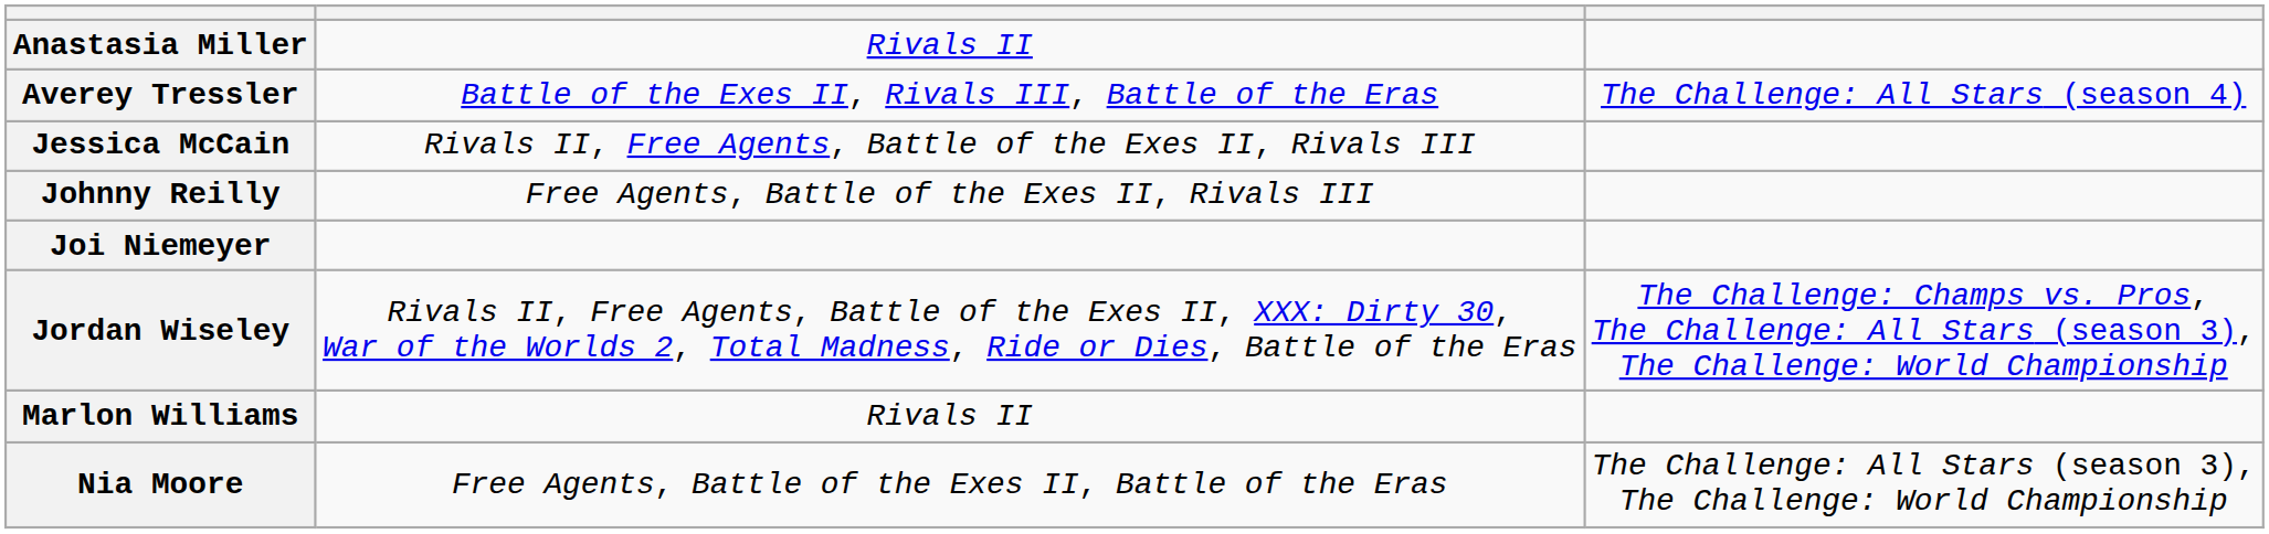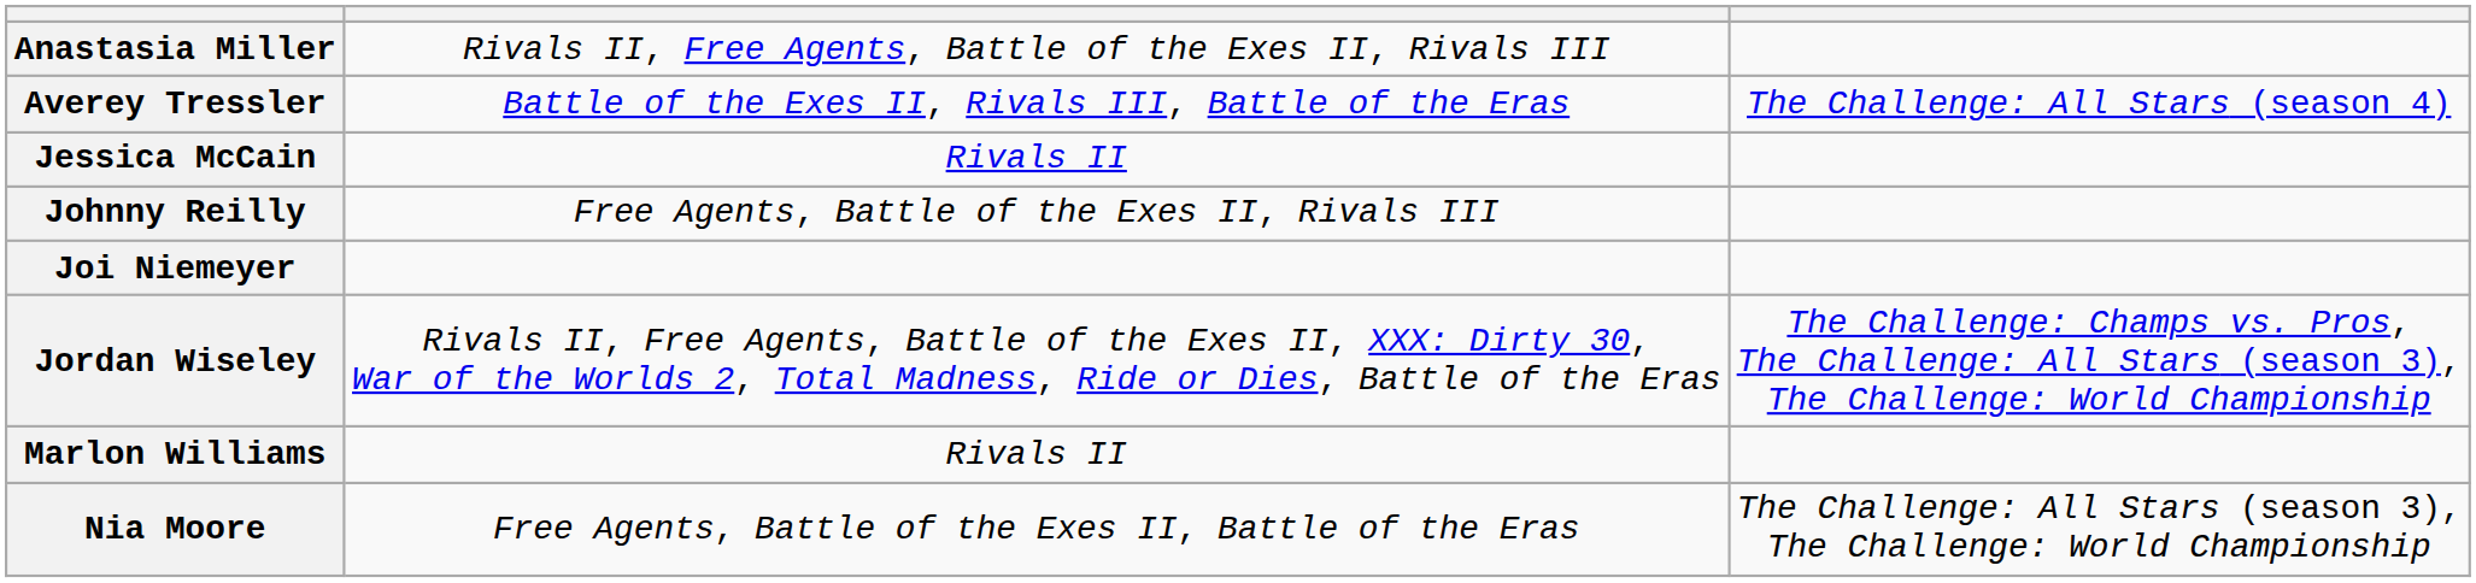 <table class="wikitable sortable" style="text-align: center">
 <tr>
 <th scope="col"></th>
 <th scope="col"></th>
 <th scope="col"></th>
 </tr>
 <tr>
 <th scope="row" nowrap>Anastasia Miller</th>
-<td><em><a href='#'>Rivals II</a></em></td>
+<td><em>Rivals II</em>, <em><a href='#'>Free Agents</a></em>, <em>Battle of the Exes II</em>, <em>Rivals III</em></td>
 <td></td>
 </tr>
 <tr>
 <th scope="row">Averey Tressler</th>
 <td><em><a href='#'>Battle of the Exes II</a></em>, <em><a href='#'>Rivals III</a></em>, <em><a href='#'>Battle of the Eras</a></em></td>
 <td><a href='#'><em>The Challenge: All Stars</em> (season 4)</a></td>
 </tr>
 <tr>
 <th scope="row">Jessica McCain</th>
-<td><em>Rivals II</em>, <em><a href='#'>Free Agents</a></em>, <em>Battle of the Exes II</em>, <em>Rivals III</em></td>
+<td><em><a href='#'>Rivals II</a></em></td>
 <td></td>
 </tr>
 <tr>
 <th scope="row">Johnny Reilly</th>
 <td><em>Free Agents</em>, <em>Battle of the Exes II</em>, <em>Rivals III</em></td>
 <td></td>
 </tr>
 <tr>
 <th scope="row">Joi Niemeyer</th>
 <td></td>
 <td></td>
 </tr>
 <tr>
 <th scope="row">Jordan Wiseley</th>
 <td><em>Rivals II</em>, <em>Free Agents</em>, <em>Battle of the Exes II</em>, <em><a href='#'>XXX: Dirty 30</a></em>,<br><em><a href='#'>War of the Worlds 2</a></em>, <em><a href='#'>Total Madness</a></em>, <em><a href='#'>Ride or Dies</a></em>, <em>Battle of the Eras</em></td>
 <td><em><a href='#'>The Challenge: Champs vs. Pros</a></em>,<br><a href='#'><em>The Challenge: All Stars</em> (season 3)</a>,<br><em><a href='#'>The Challenge: World Championship</a></em></td>
 </tr>
 <tr>
 <th scope="row">Marlon Williams</th>
 <td><em>Rivals II</em></td>
 <td></td>
 </tr>
 <tr>
 <th scope="row">Nia Moore</th>
 <td><em>Free Agents</em>, <em>Battle of the Exes II</em>, <em>Battle of the Eras</em></td>
 <td><em>The Challenge: All Stars</em> (season 3),<br><em>The Challenge: World Championship</em></td>
 </tr>
 </table>
